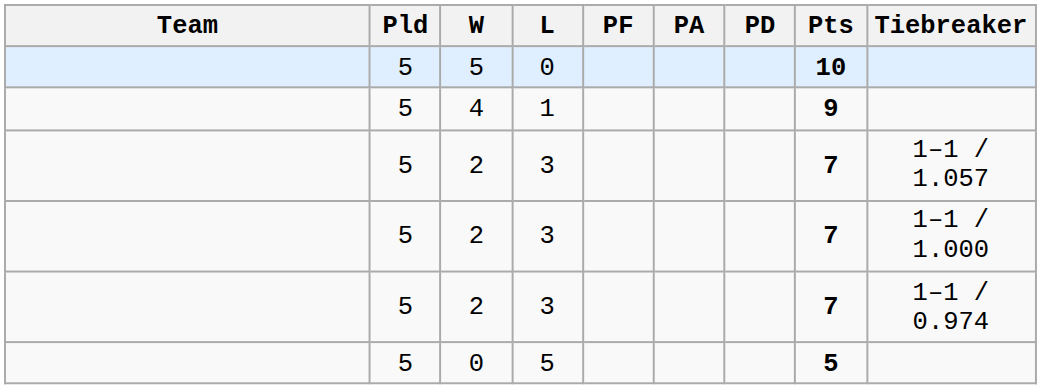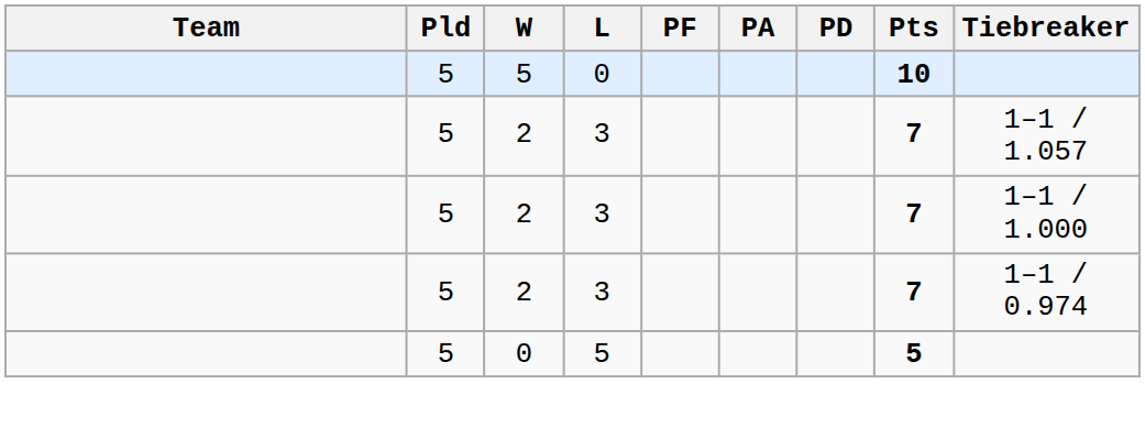 <table class=wikitable style="text-align:center">
 <tr>
 <th width=180>Team</th>
 <th width=30>Pld</th>
 <th width=30>W</th>
 <th width=30>L</th>
 <th width=30>PF</th>
 <th width=30>PA</th>
 <th width=30>PD</th>
 <th width=30>Pts</th>
 <th width=80>Tiebreaker</th>
 </tr>
 <tr bgcolor="#dfefff">
 <td align="left"></td>
 <td>5</td>
 <td>5</td>
 <td>0</td>
 <td></td>
 <td></td>
 <td></td>
 <td><strong>10</strong></td>
-<td></td>
-</tr>
-<tr>
-<td align="left"></td>
-<td>5</td>
-<td>4</td>
-<td>1</td>
-<td></td>
-<td></td>
-<td></td>
-<td><strong>9</strong></td>
 <td></td>
 </tr>
 <tr>
 <td align="left"></td>
 <td>5</td>
 <td>2</td>
 <td>3</td>
 <td></td>
 <td></td>
 <td></td>
 <td><strong>7</strong></td>
 <td>1–1 / 1.057</td>
 </tr>
 <tr>
 <td align="left"></td>
 <td>5</td>
 <td>2</td>
 <td>3</td>
 <td></td>
 <td></td>
 <td></td>
 <td><strong>7</strong></td>
 <td>1–1 / 1.000</td>
 </tr>
 <tr>
 <td align="left"></td>
 <td>5</td>
 <td>2</td>
 <td>3</td>
 <td></td>
 <td></td>
 <td></td>
 <td><strong>7</strong></td>
 <td>1–1 / 0.974</td>
 </tr>
 <tr>
 <td align="left"></td>
 <td>5</td>
 <td>0</td>
 <td>5</td>
 <td></td>
 <td></td>
 <td></td>
 <td><strong>5</strong></td>
 <td></td>
 </tr>
 </table>
